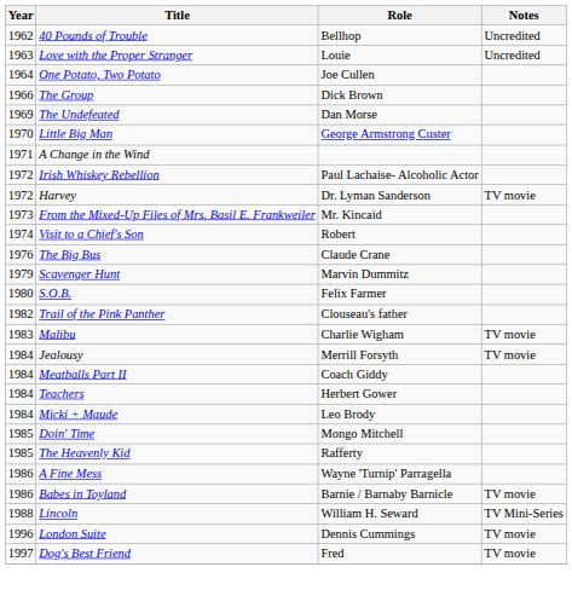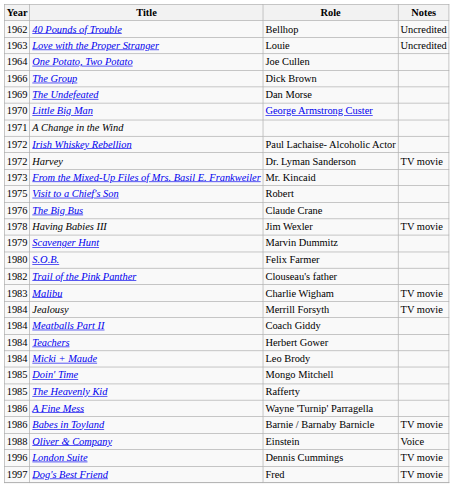 <table class="wikitable sortable">
 <tr>
 <th>Year</th>
 <th>Title</th>
 <th>Role</th>
 <th class="unsortable">Notes</th>
 </tr>
 <tr>
 <td>1962</td>
 <td><em><a href='#'>40 Pounds of Trouble</a></em></td>
 <td>Bellhop</td>
 <td>Uncredited</td>
 </tr>
 <tr>
 <td>1963</td>
 <td><em><a href='#'>Love with the Proper Stranger</a></em></td>
 <td>Louie</td>
 <td>Uncredited</td>
 </tr>
 <tr>
 <td>1964</td>
 <td><em><a href='#'>One Potato, Two Potato</a></em></td>
 <td>Joe Cullen</td>
 <td></td>
 </tr>
 <tr>
 <td>1966</td>
 <td><em><a href='#'>The Group</a></em></td>
 <td>Dick Brown</td>
 <td></td>
 </tr>
 <tr>
 <td>1969</td>
 <td><em><a href='#'>The Undefeated</a></em></td>
 <td>Dan Morse</td>
 <td></td>
 </tr>
 <tr>
 <td>1970</td>
 <td><em><a href='#'>Little Big Man</a></em></td>
 <td><a href='#'>George Armstrong Custer</a></td>
 <td></td>
 </tr>
 <tr>
 <td>1971</td>
 <td><em>A Change in the Wind</em></td>
 <td></td>
 <td></td>
 </tr>
 <tr>
 <td>1972</td>
 <td><em><a href='#'>Irish Whiskey Rebellion</a></em></td>
 <td>Paul Lachaise- Alcoholic Actor</td>
 <td></td>
 </tr>
 <tr>
 <td>1972</td>
 <td><em>Harvey</em></td>
 <td>Dr. Lyman Sanderson</td>
 <td>TV movie</td>
 </tr>
 <tr>
 <td>1973</td>
 <td><em><a href='#'>From the Mixed-Up Files of Mrs. Basil E. Frankweiler</a></em></td>
 <td>Mr. Kincaid</td>
 <td></td>
 </tr>
 <tr>
-<td>1974</td>
+<td>1975</td>
 <td><em><a href='#'>Visit to a Chief's Son</a></em></td>
 <td>Robert</td>
 <td></td>
 </tr>
 <tr>
 <td>1976</td>
 <td><em><a href='#'>The Big Bus</a></em></td>
 <td>Claude Crane</td>
 <td></td>
+</tr>
+<tr>
+<td>1978</td>
+<td><em>Having Babies III</em></td>
+<td>Jim Wexler</td>
+<td>TV movie</td>
 </tr>
 <tr>
 <td>1979</td>
 <td><em><a href='#'>Scavenger Hunt</a></em></td>
 <td>Marvin Dummitz</td>
 <td></td>
 </tr>
 <tr>
 <td>1980</td>
 <td><em><a href='#'>S.O.B.</a></em></td>
 <td>Felix Farmer</td>
 <td></td>
 </tr>
 <tr>
 <td>1982</td>
 <td><em><a href='#'>Trail of the Pink Panther</a></em></td>
 <td>Clouseau's father</td>
 <td></td>
 </tr>
 <tr>
 <td>1983</td>
 <td><em><a href='#'>Malibu</a></em></td>
 <td>Charlie Wigham</td>
 <td>TV movie</td>
 </tr>
 <tr>
 <td>1984</td>
 <td><em>Jealousy</em></td>
 <td>Merrill Forsyth</td>
 <td>TV movie</td>
 </tr>
 <tr>
 <td>1984</td>
 <td><em><a href='#'>Meatballs Part II</a></em></td>
 <td>Coach Giddy</td>
 <td></td>
 </tr>
 <tr>
 <td>1984</td>
 <td><em><a href='#'>Teachers</a></em></td>
 <td>Herbert Gower</td>
 <td></td>
 </tr>
 <tr>
 <td>1984</td>
 <td><em><a href='#'>Micki + Maude</a></em></td>
 <td>Leo Brody</td>
 <td></td>
 </tr>
 <tr>
 <td>1985</td>
 <td><em><a href='#'>Doin' Time</a></em></td>
 <td>Mongo Mitchell</td>
 <td></td>
 </tr>
 <tr>
 <td>1985</td>
 <td><em><a href='#'>The Heavenly Kid</a></em></td>
 <td>Rafferty</td>
 <td></td>
 </tr>
 <tr>
 <td>1986</td>
 <td><em><a href='#'>A Fine Mess</a></em></td>
 <td>Wayne 'Turnip' Parragella</td>
 <td></td>
 </tr>
 <tr>
 <td>1986</td>
 <td><em><a href='#'>Babes in Toyland</a></em></td>
 <td>Barnie / Barnaby Barnicle</td>
 <td>TV movie</td>
 </tr>
 <tr>
 <td>1988</td>
-<td><em><a href='#'>Lincoln</a></em></td>
-<td>William H. Seward</td>
-<td>TV Mini-Series</td>
+<td><em><a href='#'>Oliver & Company</a></em></td>
+<td>Einstein</td>
+<td>Voice</td>
 </tr>
 <tr>
 <td>1996</td>
 <td><em><a href='#'>London Suite</a></em></td>
 <td>Dennis Cummings</td>
 <td>TV movie</td>
 </tr>
 <tr>
 <td>1997</td>
 <td><em><a href='#'>Dog's Best Friend</a></em></td>
 <td>Fred</td>
 <td>TV movie</td>
 </tr>
 <tr>
 </tr>
 </table>
